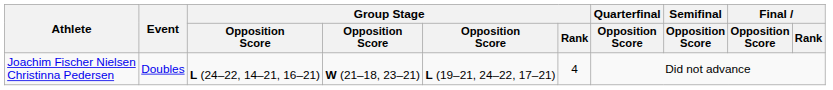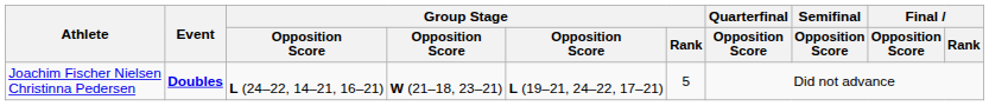 <table class="wikitable" style="font-size:90%">
 <tr>
 <th rowspan=2>Athlete</th>
 <th rowspan=2>Event</th>
 <th colspan=4>Group Stage</th>
 <th>Quarterfinal</th>
 <th>Semifinal</th>
 <th colspan=2>Final / </th>
 </tr>
 <tr style="font-size:95%">
 <th>Opposition<br>Score</th>
 <th>Opposition<br>Score</th>
 <th>Opposition<br>Score</th>
 <th>Rank</th>
 <th>Opposition<br>Score</th>
 <th>Opposition<br>Score</th>
 <th>Opposition<br>Score</th>
 <th>Rank</th>
 </tr>
 <tr align=center>
 <td align=left><a href='#'>Joachim Fischer Nielsen</a><br><a href='#'>Christinna Pedersen</a></td>
-<td align=left><a href='#'>Doubles</a></td>
+<td align=left><strong><a href='#'>Doubles</a></strong></td>
 <td><br><strong>L</strong> (24–22, 14–21, 16–21)</td>
 <td><br><strong>W</strong> (21–18, 23–21)</td>
 <td><br><strong>L</strong> (19–21, 24–22, 17–21)</td>
-<td>4</td>
+<td>5</td>
 <td colspan=4>Did not advance</td>
 </tr>
 </table>
